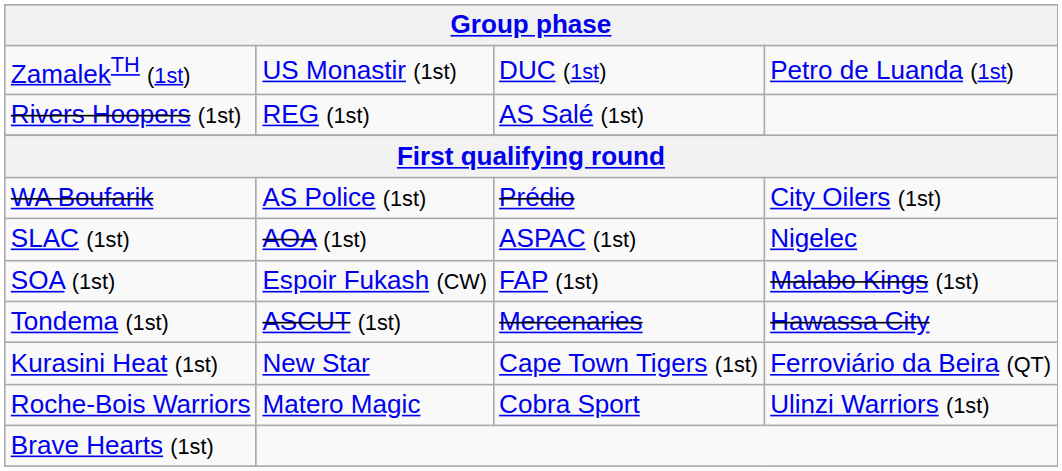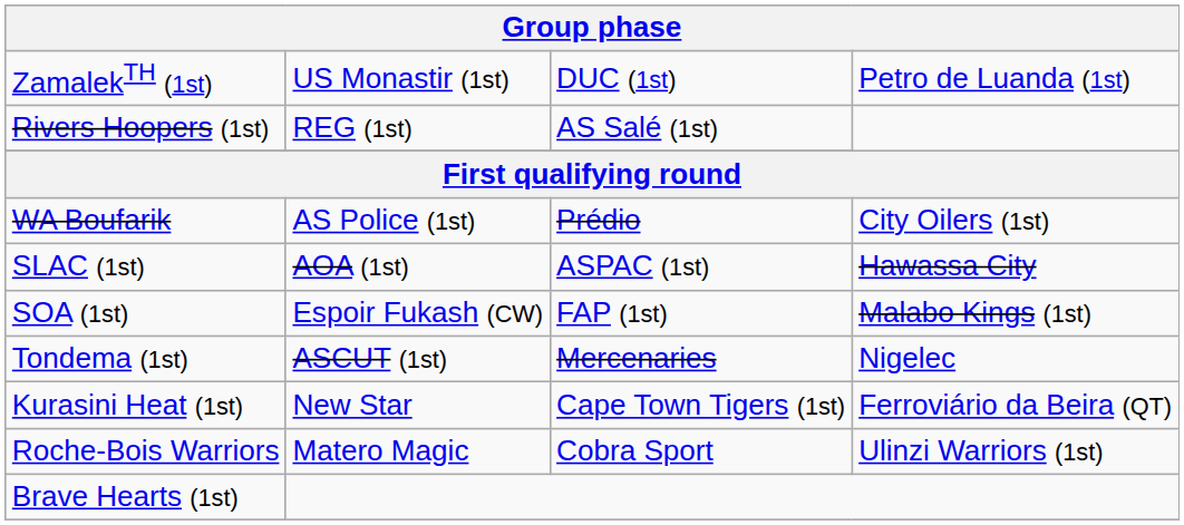 <table class="wikitable" style="white-space: nowrap;">
 <tr>
 <th colspan=4><a href='#'>Group phase</a></th>
 </tr>
 <tr>
 <td> <a href='#'>Zamalek</a><sup><a href='#'>TH</a></sup> <small>(<a href='#'>1st</a>)</small></td>
 <td> <a href='#'>US Monastir</a> <small>(1st)</small></td>
 <td> <a href='#'>DUC</a> <small>(<a href='#'>1st</a>)</small></td>
 <td> <a href='#'>Petro de Luanda</a> <small>(<a href='#'>1st</a>)</small></td>
 </tr>
 <tr>
 <td> <s><a href='#'>Rivers Hoopers</a></s> <small>(1st)</small></td>
 <td> <a href='#'>REG</a> <small>(1st)</small></td>
 <td> <a href='#'>AS Salé</a> <small>(1st)</small></td>
 </tr>
 <tr>
 </tr>
 <tr>
 <th colspan=4><a href='#'>First qualifying round</a></th>
 </tr>
 <tr>
 <td width=240> <s><a href='#'>WA Boufarik</a></s></td>
 <td width=240> <a href='#'>AS Police</a> <small>(1st)</small></td>
 <td width=240> <s><a href='#'>Prédio</a></s></td>
 <td width=240> <a href='#'>City Oilers</a> <small>(1st)</small></td>
 </tr>
 <tr>
 <td> <a href='#'>SLAC</a> <small>(1st)</small></td>
 <td> <s><a href='#'>AOA</a></s> <small>(1st)</small></td>
 <td> <a href='#'>ASPAC</a> <small>(1st)</small></td>
-<td> <a href='#'>Nigelec</a></td>
+<td> <s><a href='#'>Hawassa City</a></s></td>
 </tr>
 <tr>
 <td> <a href='#'>SOA</a> <small>(1st)</small></td>
 <td> <a href='#'>Espoir Fukash</a> <small>(CW)</small></td>
 <td> <a href='#'>FAP</a> <small>(1st)</small></td>
 <td> <s><a href='#'>Malabo Kings</a></s> <small>(1st)</small></td>
 </tr>
 <tr>
 <td> <a href='#'>Tondema</a> <small>(1st)</small></td>
 <td> <s><a href='#'>ASCUT</a></s> <small>(1st)</small></td>
 <td> <s><a href='#'>Mercenaries</a></s></td>
-<td> <s><a href='#'>Hawassa City</a></s></td>
+<td> <a href='#'>Nigelec</a></td>
 </tr>
 <tr>
 <td> <a href='#'>Kurasini Heat</a> <small>(1st)</small></td>
 <td> <a href='#'>New Star</a></td>
 <td> <a href='#'>Cape Town Tigers</a> <small>(1st)</small></td>
 <td> <a href='#'>Ferroviário da Beira</a> <small>(QT)</small></td>
 </tr>
 <tr>
 <td> <a href='#'>Roche-Bois Warriors</a></td>
 <td> <a href='#'>Matero Magic</a></td>
 <td> <a href='#'>Cobra Sport</a></td>
 <td> <a href='#'>Ulinzi Warriors</a> <small>(1st)</small></td>
 </tr>
 <tr>
 <td> <a href='#'>Brave Hearts</a> <small>(1st)</small></td>
 </tr>
 </table>
